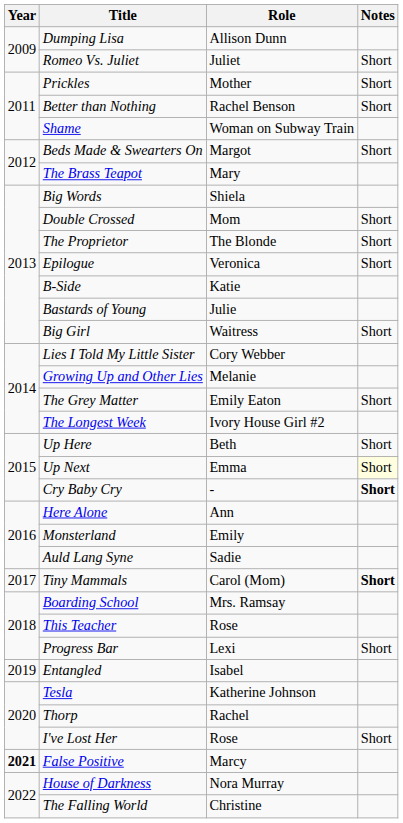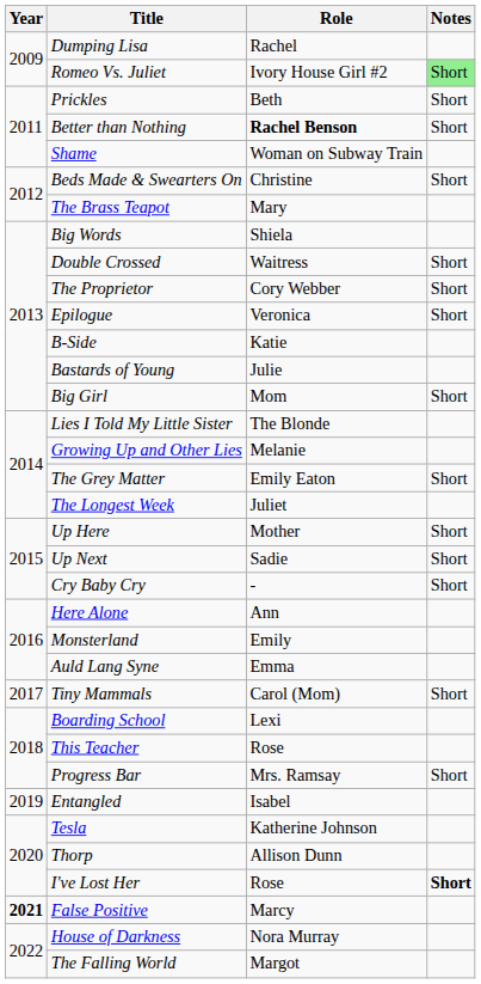 <table class="wikitable plainrowheaders sortable" style="margin-right: 0;">
 <tr>
 <th>Year</th>
 <th>Title</th>
 <th>Role</th>
 <th>Notes</th>
 </tr>
 <tr>
 <td rowspan="2">2009</td>
 <td><em>Dumping Lisa</em></td>
-<td>Allison Dunn</td>
+<td>Rachel</td>
 <td></td>
 </tr>
 <tr>
 <td><em>Romeo Vs. Juliet</em></td>
-<td>Juliet</td>
-<td>Short</td>
+<td>Ivory House Girl #2</td>
+<td style="background: lightgreen;">Short</td>
 </tr>
 <tr>
 <td rowspan="3">2011</td>
 <td><em>Prickles</em></td>
-<td>Mother</td>
+<td>Beth</td>
 <td>Short</td>
 </tr>
 <tr>
 <td><em>Better than Nothing</em></td>
-<td>Rachel Benson</td>
+<td><strong>Rachel Benson</strong></td>
 <td>Short</td>
 </tr>
 <tr>
 <td><em><a href='#'>Shame</a></em></td>
 <td>Woman on Subway Train</td>
 <td></td>
 </tr>
 <tr>
 <td rowspan="2">2012</td>
 <td><em>Beds Made & Swearters On</em></td>
-<td>Margot</td>
+<td>Christine</td>
 <td>Short</td>
 </tr>
 <tr>
 <td><em><a href='#'>The Brass Teapot</a></em></td>
 <td>Mary</td>
 <td></td>
 </tr>
 <tr>
 <td rowspan="7">2013</td>
 <td><em>Big Words</em></td>
 <td>Shiela</td>
 <td></td>
 </tr>
 <tr>
 <td><em>Double Crossed</em></td>
-<td>Mom</td>
+<td>Waitress</td>
 <td>Short</td>
 </tr>
 <tr>
 <td><em>The Proprietor</em></td>
-<td>The Blonde</td>
+<td>Cory Webber</td>
 <td>Short</td>
 </tr>
 <tr>
 <td><em>Epilogue</em></td>
 <td>Veronica</td>
 <td>Short</td>
 </tr>
 <tr>
 <td><em>B-Side</em></td>
 <td>Katie</td>
 <td></td>
 </tr>
 <tr>
 <td><em>Bastards of Young</em></td>
 <td>Julie</td>
 <td></td>
 </tr>
 <tr>
 <td><em>Big Girl</em></td>
-<td>Waitress</td>
+<td>Mom</td>
 <td>Short</td>
 </tr>
 <tr>
 <td rowspan="4">2014</td>
 <td><em>Lies I Told My Little Sister</em></td>
-<td>Cory Webber</td>
+<td>The Blonde</td>
 <td></td>
 </tr>
 <tr>
 <td><em><a href='#'>Growing Up and Other Lies</a></em></td>
 <td>Melanie</td>
 <td></td>
 </tr>
 <tr>
 <td><em>The Grey Matter</em></td>
 <td>Emily Eaton</td>
 <td>Short</td>
 </tr>
 <tr>
 <td><em><a href='#'>The Longest Week</a></em></td>
-<td>Ivory House Girl #2</td>
+<td>Juliet</td>
 <td></td>
 </tr>
 <tr>
 <td rowspan="3">2015</td>
 <td><em>Up Here</em></td>
-<td>Beth</td>
+<td>Mother</td>
 <td>Short</td>
 </tr>
 <tr>
 <td><em>Up Next</em></td>
-<td>Emma</td>
-<td style="background: lightyellow;">Short</td>
+<td>Sadie</td>
+<td>Short</td>
 </tr>
 <tr>
 <td><em>Cry Baby Cry</em></td>
 <td>-</td>
-<td><strong>Short</strong></td>
+<td>Short</td>
 </tr>
 <tr>
 <td rowspan="3">2016</td>
 <td><em><a href='#'>Here Alone</a></em></td>
 <td>Ann</td>
 <td></td>
 </tr>
 <tr>
 <td><em>Monsterland</em></td>
 <td>Emily</td>
 <td></td>
 </tr>
 <tr>
 <td><em>Auld Lang Syne</em></td>
-<td>Sadie</td>
+<td>Emma</td>
 <td></td>
 </tr>
 <tr>
 <td>2017</td>
 <td><em>Tiny Mammals</em></td>
 <td>Carol (Mom)</td>
-<td><strong>Short</strong></td>
+<td>Short</td>
 </tr>
 <tr>
 <td rowspan="3">2018</td>
 <td><em><a href='#'>Boarding School</a></em></td>
-<td>Mrs. Ramsay</td>
+<td>Lexi</td>
 <td></td>
 </tr>
 <tr>
 <td><em><a href='#'>This Teacher</a></em></td>
 <td>Rose</td>
 <td></td>
 </tr>
 <tr>
 <td><em>Progress Bar</em></td>
-<td>Lexi</td>
+<td>Mrs. Ramsay</td>
 <td>Short</td>
 </tr>
 <tr>
 <td>2019</td>
 <td><em>Entangled</em></td>
 <td>Isabel</td>
 <td></td>
 </tr>
 <tr>
 <td rowspan="3">2020</td>
 <td><em><a href='#'>Tesla</a></em></td>
 <td>Katherine Johnson</td>
 <td></td>
 </tr>
 <tr>
 <td><em>Thorp</em></td>
-<td>Rachel</td>
+<td>Allison Dunn</td>
 <td></td>
 </tr>
 <tr>
 <td><em>I've Lost Her</em></td>
 <td>Rose</td>
-<td>Short</td>
+<td><strong>Short</strong></td>
 </tr>
 <tr>
 <td><strong>2021</strong></td>
 <td><em><a href='#'>False Positive</a></em></td>
 <td>Marcy</td>
 <td></td>
 </tr>
 <tr>
 <td rowspan="2">2022</td>
 <td><em><a href='#'>House of Darkness</a></em></td>
 <td>Nora Murray</td>
 <td></td>
 </tr>
 <tr>
 <td><em>The Falling World</em></td>
-<td>Christine</td>
+<td>Margot</td>
 <td></td>
 </tr>
 </table>
